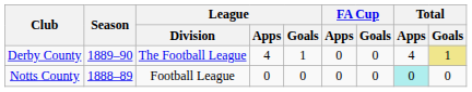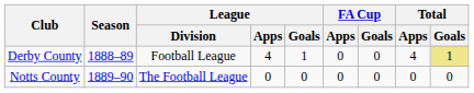 <table class="wikitable" style="text-align:center">
 <tr>
 <th rowspan="2">Club</th>
 <th rowspan="2">Season</th>
 <th colspan="3">League</th>
 <th colspan="2"><a href='#'>FA Cup</a></th>
 <th colspan="2">Total</th>
 </tr>
 <tr>
 <th>Division</th>
 <th>Apps</th>
 <th>Goals</th>
 <th>Apps</th>
 <th>Goals</th>
 <th>Apps</th>
 <th>Goals</th>
 </tr>
 <tr>
 <td><a href='#'>Derby County</a></td>
-<td><a href='#'>1889–90</a></td>
-<td><a href='#'>The Football League</a></td>
+<td><a href='#'>1888–89</a></td>
+<td>Football League</td>
 <td>4</td>
 <td>1</td>
 <td>0</td>
 <td>0</td>
 <td>4</td>
 <td style="background: khaki;">1</td>
 </tr>
 <tr>
 <td><a href='#'>Notts County</a></td>
-<td><a href='#'>1888–89</a></td>
-<td>Football League</td>
+<td><a href='#'>1889–90</a></td>
+<td><a href='#'>The Football League</a></td>
 <td>0</td>
 <td>0</td>
 <td>0</td>
 <td>0</td>
-<td style="background: paleturquoise;">0</td>
+<td>0</td>
 <td>0</td>
 </tr>
 </table>
